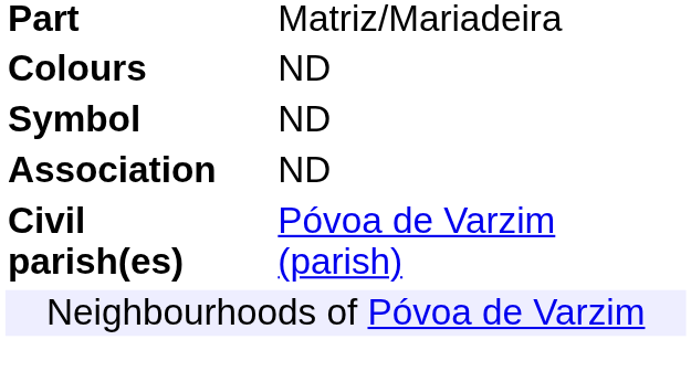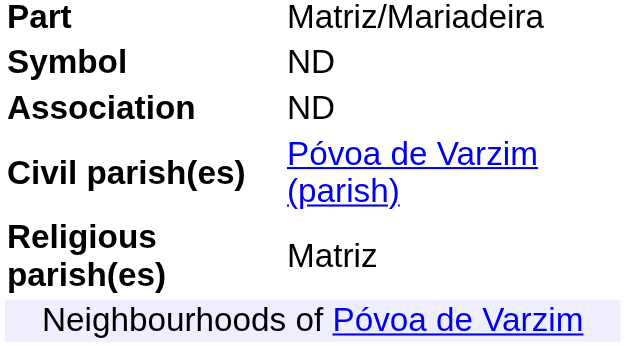 <table class="toccolours" width=300 style="float:right; margin-left: 1em;" border=0>
 <tr>
 <td></td>
 </tr>
 <tr>
 <td><strong>Part</strong></td>
 <td>Matriz/Mariadeira</td>
-</tr>
-<tr>
-<td><strong>Colours</strong></td>
-<td>ND</td>
 </tr>
 <tr>
 <td><strong>Symbol</strong></td>
 <td>ND</td>
 </tr>
 <tr>
 <td><strong>Association</strong></td>
 <td>ND</td>
 </tr>
 <tr>
 <td><strong>Civil parish(es)</strong></td>
 <td><a href='#'>Póvoa de Varzim (parish)</a></td>
 </tr>
 <tr>
+<td><strong>Religious parish(es)</strong></td>
+<td>Matriz</td>
+</tr>
+<tr>
 <td align="center" colspan="2" bgcolor="#EEEEFF">Neighbourhoods of <a href='#'>Póvoa de Varzim</a> </td>
 </tr>
 <tr>
 </tr>
 </table>
